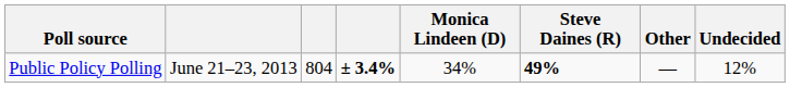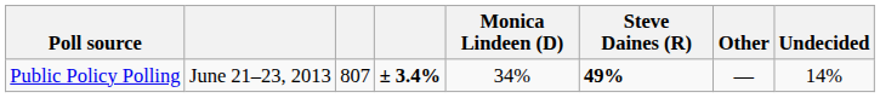 <table class="wikitable">
 <tr valign= bottom>
 <th>Poll source</th>
 <th></th>
 <th></th>
 <th></th>
 <th style="width:100px;">Monica<br>Lindeen (D)</th>
 <th style="width:100px;">Steve<br>Daines (R)</th>
 <th>Other</th>
 <th>Undecided</th>
 </tr>
 <tr>
 <td><a href='#'>Public Policy Polling</a></td>
 <td align=center>June 21–23, 2013</td>
-<td align=center>804</td>
+<td align=center>807</td>
 <td align=center><strong>± 3.4%</strong></td>
 <td align=center>34%</td>
 <td><strong>49%</strong></td>
 <td align=center>—</td>
-<td align=center>12%</td>
+<td align=center>14%</td>
 </tr>
 </table>
